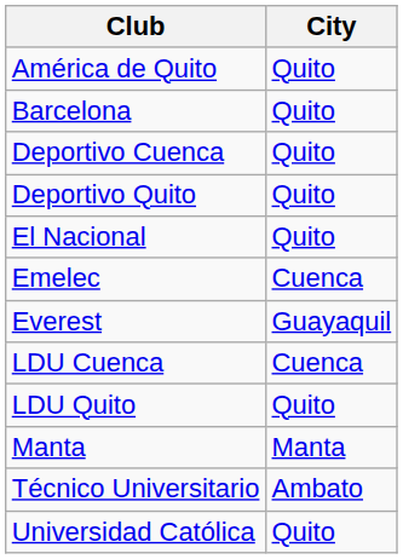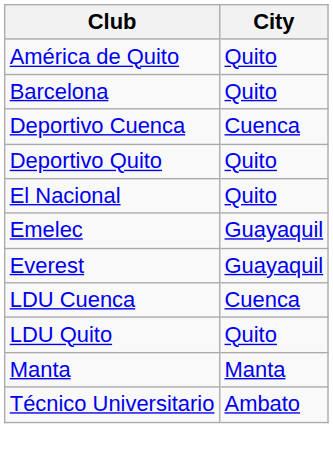 <table class="wikitable sortable">
 <tr>
 <th>Club</th>
 <th>City</th>
 </tr>
 <tr>
 <td><a href='#'>América de Quito</a></td>
 <td><a href='#'>Quito</a></td>
 </tr>
 <tr>
 <td><a href='#'>Barcelona</a></td>
 <td><a href='#'>Quito</a></td>
 </tr>
 <tr>
 <td><a href='#'>Deportivo Cuenca</a></td>
-<td><a href='#'>Quito</a></td>
+<td><a href='#'>Cuenca</a></td>
 </tr>
 <tr>
 <td><a href='#'>Deportivo Quito</a></td>
 <td><a href='#'>Quito</a></td>
 </tr>
 <tr>
 <td><a href='#'>El Nacional</a></td>
 <td><a href='#'>Quito</a></td>
 </tr>
 <tr>
 <td><a href='#'>Emelec</a></td>
-<td><a href='#'>Cuenca</a></td>
+<td><a href='#'>Guayaquil</a></td>
 </tr>
 <tr>
 <td><a href='#'>Everest</a></td>
 <td><a href='#'>Guayaquil</a></td>
 </tr>
 <tr>
 <td><a href='#'>LDU Cuenca</a></td>
 <td><a href='#'>Cuenca</a></td>
 </tr>
 <tr>
 <td><a href='#'>LDU Quito</a></td>
 <td><a href='#'>Quito</a></td>
 </tr>
 <tr>
 <td><a href='#'>Manta</a></td>
 <td><a href='#'>Manta</a></td>
 </tr>
 <tr>
 <td><a href='#'>Técnico Universitario</a></td>
 <td><a href='#'>Ambato</a></td>
 </tr>
-<tr>
-<td><a href='#'>Universidad Católica</a></td>
-<td><a href='#'>Quito</a></td>
-</tr>
 </table>
